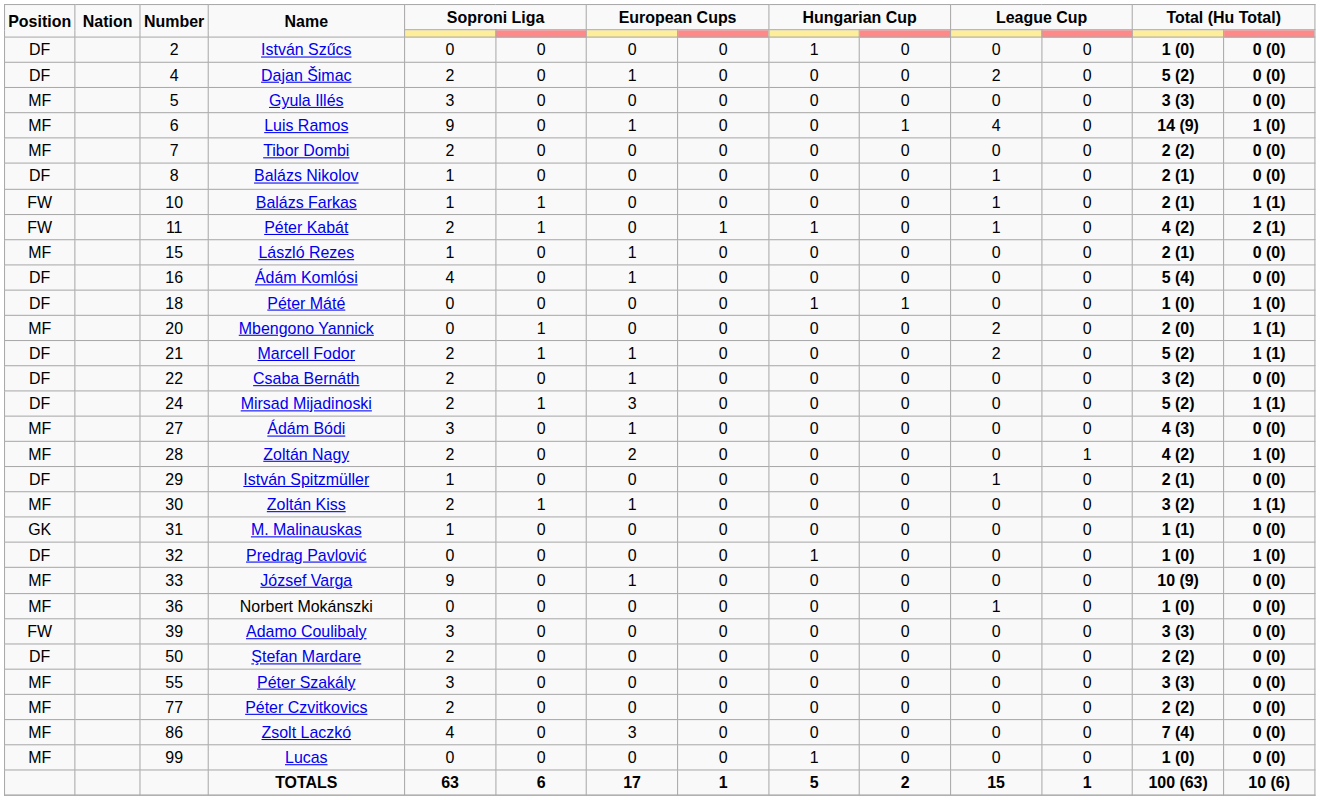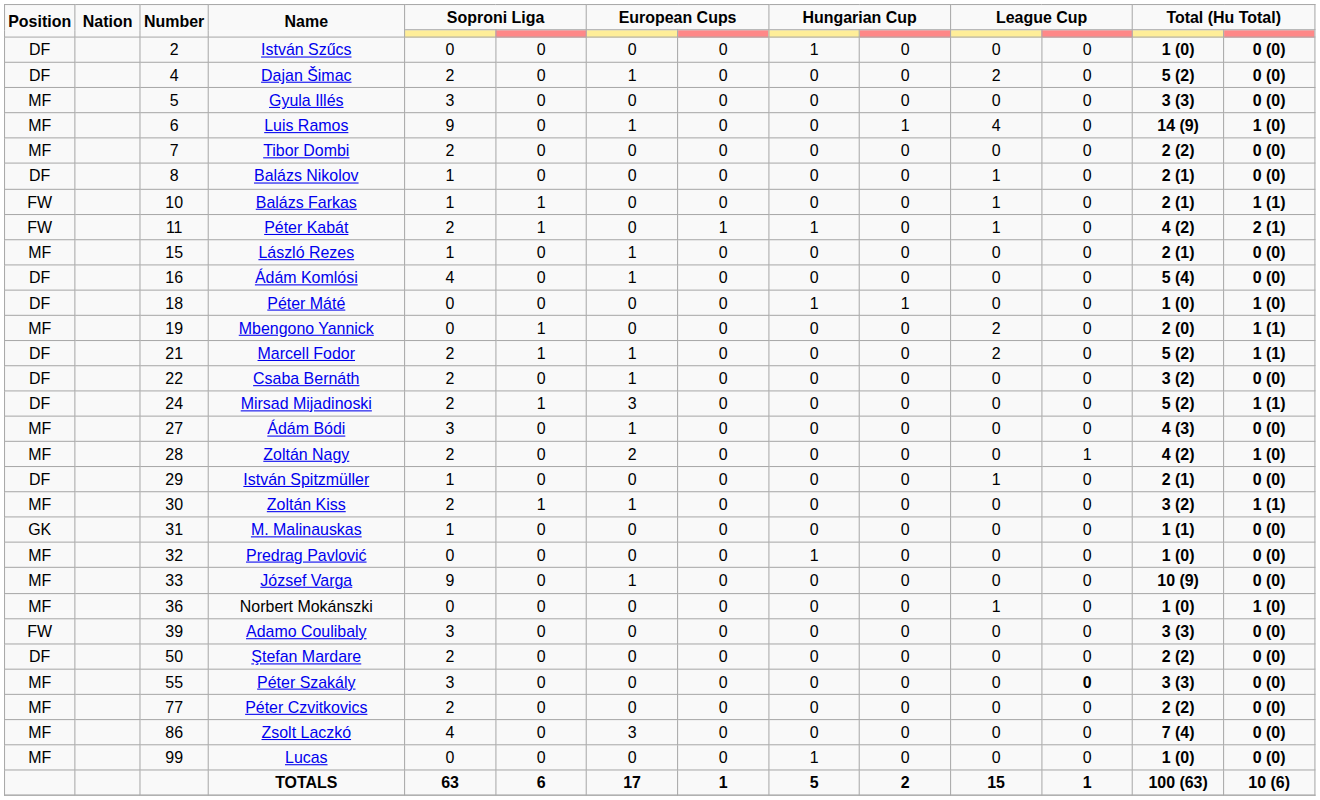 <table class="wikitable" style="font-size: 95%; text-align: center;">
 <tr>
 <td rowspan="2" width="5%" align="center"><strong>Position</strong></td>
 <td rowspan="2" width="5%" align="center"><strong>Nation</strong></td>
 <td rowspan="2" width="5%" align="center"><strong>Number</strong></td>
 <td rowspan="2" width="15%" align="center"><strong>Name</strong></td>
 <td colspan="2" align="center"><strong>Soproni Liga</strong></td>
 <td colspan="2" align="center"><strong>European Cups</strong></td>
 <td colspan="2" align="center"><strong>Hungarian Cup</strong></td>
 <td colspan="2" align="center"><strong>League Cup</strong></td>
 <td colspan="2" align="center"><strong>Total (Hu Total)</strong></td>
 </tr>
 <tr>
 <th width=60 style="background: #FFEE99"></th>
 <th width=60 style="background: #FF8888"></th>
 <th width=60 style="background: #FFEE99"></th>
 <th width=60 style="background: #FF8888"></th>
 <th width=60 style="background: #FFEE99"></th>
 <th width=60 style="background: #FF8888"></th>
 <th width=60 style="background: #FFEE99"></th>
 <th width=60 style="background: #FF8888"></th>
 <th width=60 style="background: #FFEE99"></th>
 <th width=60 style="background: #FF8888"></th>
 </tr>
 <tr>
 <td>DF</td>
 <td></td>
 <td>2</td>
 <td><a href='#'>István Szűcs</a></td>
 <td>0</td>
 <td>0</td>
 <td>0</td>
 <td>0</td>
 <td>1</td>
 <td>0</td>
 <td>0</td>
 <td>0</td>
 <td><strong>1 (0)</strong></td>
 <td><strong>0 (0)</strong></td>
 </tr>
 <tr>
 <td>DF</td>
 <td></td>
 <td>4</td>
 <td><a href='#'>Dajan Šimac</a></td>
 <td>2</td>
 <td>0</td>
 <td>1</td>
 <td>0</td>
 <td>0</td>
 <td>0</td>
 <td>2</td>
 <td>0</td>
 <td><strong>5 (2)</strong></td>
 <td><strong>0 (0)</strong></td>
 </tr>
 <tr>
 <td>MF</td>
 <td></td>
 <td>5</td>
 <td><a href='#'>Gyula Illés</a></td>
 <td>3</td>
 <td>0</td>
 <td>0</td>
 <td>0</td>
 <td>0</td>
 <td>0</td>
 <td>0</td>
 <td>0</td>
 <td><strong>3 (3)</strong></td>
 <td><strong>0 (0)</strong></td>
 </tr>
 <tr>
 <td>MF</td>
 <td></td>
 <td>6</td>
 <td><a href='#'>Luis Ramos</a></td>
 <td>9</td>
 <td>0</td>
 <td>1</td>
 <td>0</td>
 <td>0</td>
 <td>1</td>
 <td>4</td>
 <td>0</td>
 <td><strong>14 (9)</strong></td>
 <td><strong>1 (0)</strong></td>
 </tr>
 <tr>
 <td>MF</td>
 <td></td>
 <td>7</td>
 <td><a href='#'>Tibor Dombi</a></td>
 <td>2</td>
 <td>0</td>
 <td>0</td>
 <td>0</td>
 <td>0</td>
 <td>0</td>
 <td>0</td>
 <td>0</td>
 <td><strong>2 (2)</strong></td>
 <td><strong>0 (0)</strong></td>
 </tr>
 <tr>
 <td>DF</td>
 <td></td>
 <td>8</td>
 <td><a href='#'>Balázs Nikolov</a></td>
 <td>1</td>
 <td>0</td>
 <td>0</td>
 <td>0</td>
 <td>0</td>
 <td>0</td>
 <td>1</td>
 <td>0</td>
 <td><strong>2 (1)</strong></td>
 <td><strong>0 (0)</strong></td>
 </tr>
 <tr>
 <td>FW</td>
 <td></td>
 <td>10</td>
 <td><a href='#'>Balázs Farkas</a></td>
 <td>1</td>
 <td>1</td>
 <td>0</td>
 <td>0</td>
 <td>0</td>
 <td>0</td>
 <td>1</td>
 <td>0</td>
 <td><strong>2 (1)</strong></td>
 <td><strong>1 (1)</strong></td>
 </tr>
 <tr>
 <td>FW</td>
 <td></td>
 <td>11</td>
 <td><a href='#'>Péter Kabát</a></td>
 <td>2</td>
 <td>1</td>
 <td>0</td>
 <td>1</td>
 <td>1</td>
 <td>0</td>
 <td>1</td>
 <td>0</td>
 <td><strong>4 (2)</strong></td>
 <td><strong>2 (1)</strong></td>
 </tr>
 <tr>
 <td>MF</td>
 <td></td>
 <td>15</td>
 <td><a href='#'>László Rezes</a></td>
 <td>1</td>
 <td>0</td>
 <td>1</td>
 <td>0</td>
 <td>0</td>
 <td>0</td>
 <td>0</td>
 <td>0</td>
 <td><strong>2 (1)</strong></td>
 <td><strong>0 (0)</strong></td>
 </tr>
 <tr>
 <td>DF</td>
 <td></td>
 <td>16</td>
 <td><a href='#'>Ádám Komlósi</a></td>
 <td>4</td>
 <td>0</td>
 <td>1</td>
 <td>0</td>
 <td>0</td>
 <td>0</td>
 <td>0</td>
 <td>0</td>
 <td><strong>5 (4)</strong></td>
 <td><strong>0 (0)</strong></td>
 </tr>
 <tr>
 <td>DF</td>
 <td></td>
 <td>18</td>
 <td><a href='#'>Péter Máté</a></td>
 <td>0</td>
 <td>0</td>
 <td>0</td>
 <td>0</td>
 <td>1</td>
 <td>1</td>
 <td>0</td>
 <td>0</td>
 <td><strong>1 (0)</strong></td>
 <td><strong>1 (0)</strong></td>
 </tr>
 <tr>
 <td>MF</td>
 <td></td>
-<td>20</td>
+<td>19</td>
 <td><a href='#'>Mbengono Yannick</a></td>
 <td>0</td>
 <td>1</td>
 <td>0</td>
 <td>0</td>
 <td>0</td>
 <td>0</td>
 <td>2</td>
 <td>0</td>
 <td><strong>2 (0)</strong></td>
 <td><strong>1 (1)</strong></td>
 </tr>
 <tr>
 <td>DF</td>
 <td></td>
 <td>21</td>
 <td><a href='#'>Marcell Fodor</a></td>
 <td>2</td>
 <td>1</td>
 <td>1</td>
 <td>0</td>
 <td>0</td>
 <td>0</td>
 <td>2</td>
 <td>0</td>
 <td><strong>5 (2)</strong></td>
 <td><strong>1 (1)</strong></td>
 </tr>
 <tr>
 <td>DF</td>
 <td></td>
 <td>22</td>
 <td><a href='#'>Csaba Bernáth</a></td>
 <td>2</td>
 <td>0</td>
 <td>1</td>
 <td>0</td>
 <td>0</td>
 <td>0</td>
 <td>0</td>
 <td>0</td>
 <td><strong>3 (2)</strong></td>
 <td><strong>0 (0)</strong></td>
 </tr>
 <tr>
 <td>DF</td>
 <td></td>
 <td>24</td>
 <td><a href='#'>Mirsad Mijadinoski</a></td>
 <td>2</td>
 <td>1</td>
 <td>3</td>
 <td>0</td>
 <td>0</td>
 <td>0</td>
 <td>0</td>
 <td>0</td>
 <td><strong>5 (2)</strong></td>
 <td><strong>1 (1)</strong></td>
 </tr>
 <tr>
 <td>MF</td>
 <td></td>
 <td>27</td>
 <td><a href='#'>Ádám Bódi</a></td>
 <td>3</td>
 <td>0</td>
 <td>1</td>
 <td>0</td>
 <td>0</td>
 <td>0</td>
 <td>0</td>
 <td>0</td>
 <td><strong>4 (3)</strong></td>
 <td><strong>0 (0)</strong></td>
 </tr>
 <tr>
 <td>MF</td>
 <td></td>
 <td>28</td>
 <td><a href='#'>Zoltán Nagy</a></td>
 <td>2</td>
 <td>0</td>
 <td>2</td>
 <td>0</td>
 <td>0</td>
 <td>0</td>
 <td>0</td>
 <td>1</td>
 <td><strong>4 (2)</strong></td>
 <td><strong>1 (0)</strong></td>
 </tr>
 <tr>
 <td>DF</td>
 <td></td>
 <td>29</td>
 <td><a href='#'>István Spitzmüller</a></td>
 <td>1</td>
 <td>0</td>
 <td>0</td>
 <td>0</td>
 <td>0</td>
 <td>0</td>
 <td>1</td>
 <td>0</td>
 <td><strong>2 (1)</strong></td>
 <td><strong>0 (0)</strong></td>
 </tr>
 <tr>
 <td>MF</td>
 <td></td>
 <td>30</td>
 <td><a href='#'>Zoltán Kiss</a></td>
 <td>2</td>
 <td>1</td>
 <td>1</td>
 <td>0</td>
 <td>0</td>
 <td>0</td>
 <td>0</td>
 <td>0</td>
 <td><strong>3 (2)</strong></td>
 <td><strong>1 (1)</strong></td>
 </tr>
 <tr>
 <td>GK</td>
 <td></td>
 <td>31</td>
 <td><a href='#'>M. Malinauskas</a></td>
 <td>1</td>
 <td>0</td>
 <td>0</td>
 <td>0</td>
 <td>0</td>
 <td>0</td>
 <td>0</td>
 <td>0</td>
 <td><strong>1 (1)</strong></td>
 <td><strong>0 (0)</strong></td>
 </tr>
 <tr>
-<td>DF</td>
+<td>MF</td>
 <td></td>
 <td>32</td>
 <td><a href='#'>Predrag Pavlović</a></td>
 <td>0</td>
 <td>0</td>
 <td>0</td>
 <td>0</td>
 <td>1</td>
 <td>0</td>
 <td>0</td>
 <td>0</td>
 <td><strong>1 (0)</strong></td>
-<td><strong>1 (0)</strong></td>
+<td><strong>0 (0)</strong></td>
 </tr>
 <tr>
 <td>MF</td>
 <td></td>
 <td>33</td>
 <td><a href='#'>József Varga</a></td>
 <td>9</td>
 <td>0</td>
 <td>1</td>
 <td>0</td>
 <td>0</td>
 <td>0</td>
 <td>0</td>
 <td>0</td>
 <td><strong>10 (9)</strong></td>
 <td><strong>0 (0)</strong></td>
 </tr>
 <tr>
 <td>MF</td>
 <td></td>
 <td>36</td>
 <td>Norbert Mokánszki</td>
 <td>0</td>
 <td>0</td>
 <td>0</td>
 <td>0</td>
 <td>0</td>
 <td>0</td>
 <td>1</td>
 <td>0</td>
 <td><strong>1 (0)</strong></td>
-<td><strong>0 (0)</strong></td>
+<td><strong>1 (0)</strong></td>
 </tr>
 <tr>
 <td>FW</td>
 <td></td>
 <td>39</td>
 <td><a href='#'>Adamo Coulibaly</a></td>
 <td>3</td>
 <td>0</td>
 <td>0</td>
 <td>0</td>
 <td>0</td>
 <td>0</td>
 <td>0</td>
 <td>0</td>
 <td><strong>3 (3)</strong></td>
 <td><strong>0 (0)</strong></td>
 </tr>
 <tr>
 <td>DF</td>
 <td></td>
 <td>50</td>
 <td><a href='#'>Ştefan Mardare</a></td>
 <td>2</td>
 <td>0</td>
 <td>0</td>
 <td>0</td>
 <td>0</td>
 <td>0</td>
 <td>0</td>
 <td>0</td>
 <td><strong>2 (2)</strong></td>
 <td><strong>0 (0)</strong></td>
 </tr>
 <tr>
 <td>MF</td>
 <td></td>
 <td>55</td>
 <td><a href='#'>Péter Szakály</a></td>
 <td>3</td>
 <td>0</td>
 <td>0</td>
 <td>0</td>
 <td>0</td>
 <td>0</td>
 <td>0</td>
-<td>0</td>
+<td><strong>0</strong></td>
 <td><strong>3 (3)</strong></td>
 <td><strong>0 (0)</strong></td>
 </tr>
 <tr>
 <td>MF</td>
 <td></td>
 <td>77</td>
 <td><a href='#'>Péter Czvitkovics</a></td>
 <td>2</td>
 <td>0</td>
 <td>0</td>
 <td>0</td>
 <td>0</td>
 <td>0</td>
 <td>0</td>
 <td>0</td>
 <td><strong>2 (2)</strong></td>
 <td><strong>0 (0)</strong></td>
 </tr>
 <tr>
 <td>MF</td>
 <td></td>
 <td>86</td>
 <td><a href='#'>Zsolt Laczkó</a></td>
 <td>4</td>
 <td>0</td>
 <td>3</td>
 <td>0</td>
 <td>0</td>
 <td>0</td>
 <td>0</td>
 <td>0</td>
 <td><strong>7 (4)</strong></td>
 <td><strong>0 (0)</strong></td>
 </tr>
 <tr>
 <td>MF</td>
 <td></td>
 <td>99</td>
 <td><a href='#'>Lucas</a></td>
 <td>0</td>
 <td>0</td>
 <td>0</td>
 <td>0</td>
 <td>1</td>
 <td>0</td>
 <td>0</td>
 <td>0</td>
 <td><strong>1 (0)</strong></td>
 <td><strong>0 (0)</strong></td>
 </tr>
 <tr>
 <td></td>
 <td></td>
 <td></td>
 <td><strong>TOTALS</strong></td>
 <td><strong>63</strong></td>
 <td><strong>6</strong></td>
 <td><strong>17</strong></td>
 <td><strong>1</strong></td>
 <td><strong>5</strong></td>
 <td><strong>2</strong></td>
 <td><strong>15</strong></td>
 <td><strong>1</strong></td>
 <td><strong>100 (63)</strong></td>
 <td><strong>10 (6)</strong></td>
 </tr>
 <tr>
 </tr>
 </table>
